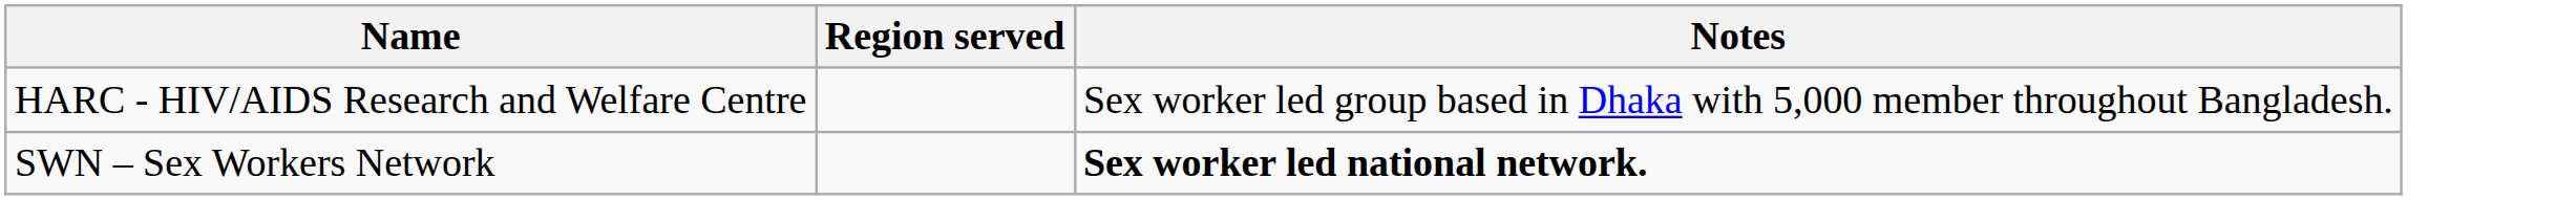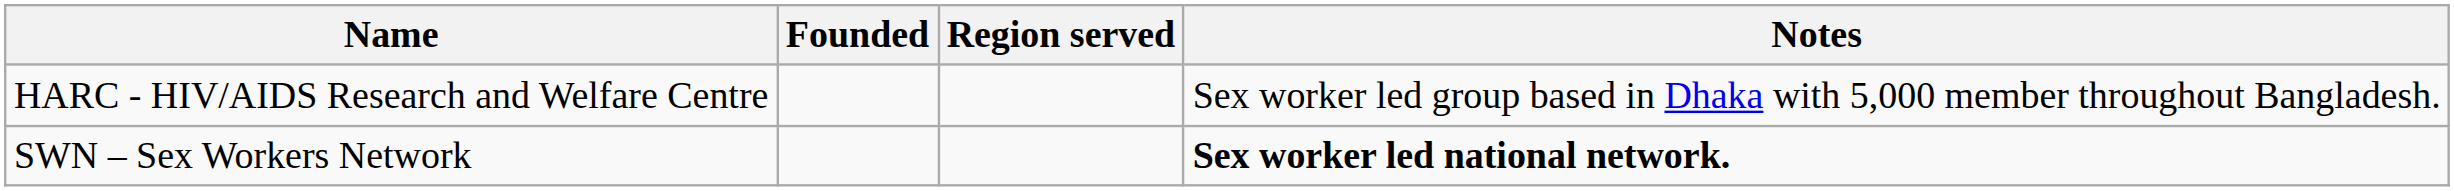 <table class="wikitable sortable">
 <tr>
 <th>Name</th>
+<th>Founded</th>
 <th>Region served</th>
 <th>Notes</th>
 </tr>
 <tr>
 <td>HARC - HIV/AIDS Research and Welfare Centre</td>
 <td></td>
+<td></td>
 <td>Sex worker led group based in <a href='#'>Dhaka</a> with 5,000 member throughout Bangladesh.</td>
 </tr>
 <tr>
 <td>SWN – Sex Workers Network</td>
 <td></td>
+<td></td>
 <td><strong>Sex worker led national network.</strong></td>
 </tr>
 </table>
